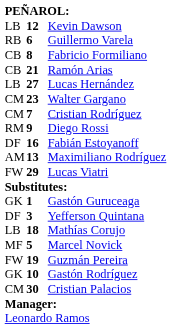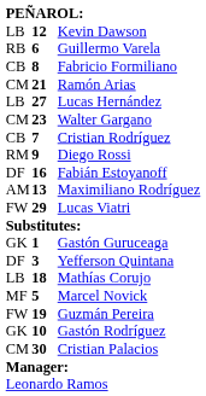 <table style="font-size: 90%" cellspacing="0" cellpadding="0" align=center>
 <tr>
 <td colspan="4"><strong>PEÑAROL:</strong></td>
 </tr>
 <tr>
 <th width=25></th>
 <th width=25></th>
 </tr>
 <tr>
 <td>LB</td>
 <td><strong>12</strong></td>
 <td> <a href='#'>Kevin Dawson</a></td>
 </tr>
 <tr>
 <td>RB</td>
 <td><strong>6</strong></td>
 <td> <a href='#'>Guillermo Varela</a></td>
 </tr>
 <tr>
 <td>CB</td>
 <td><strong>8</strong></td>
 <td> <a href='#'>Fabricio Formiliano</a></td>
 <td></td>
 </tr>
 <tr>
-<td>CB</td>
+<td>CM</td>
 <td><strong>21</strong></td>
 <td> <a href='#'>Ramón Arias</a></td>
 <td></td>
 </tr>
 <tr>
 <td>LB</td>
 <td><strong>27</strong></td>
 <td> <a href='#'>Lucas Hernández</a></td>
 </tr>
 <tr>
 <td>CM</td>
 <td><strong>23</strong></td>
 <td> <a href='#'>Walter Gargano</a></td>
 <td></td>
 </tr>
 <tr>
-<td>CM</td>
+<td>CB</td>
 <td><strong>7</strong></td>
 <td> <a href='#'>Cristian Rodríguez</a></td>
 <td></td>
 </tr>
 <tr>
 <td>RM</td>
 <td><strong>9</strong></td>
 <td> <a href='#'>Diego Rossi</a></td>
 </tr>
 <tr>
 <td>DF</td>
 <td><strong>16</strong></td>
 <td> <a href='#'>Fabián Estoyanoff</a></td>
 <td></td>
 </tr>
 <tr>
 <td>AM</td>
 <td><strong>13</strong></td>
 <td> <a href='#'>Maximiliano Rodríguez</a></td>
 <td></td>
 </tr>
 <tr>
 <td>FW</td>
 <td><strong>29</strong></td>
 <td> <a href='#'>Lucas Viatri</a></td>
 </tr>
 <tr>
 <td colspan=3><strong>Substitutes:</strong></td>
 </tr>
 <tr>
 <td>GK</td>
 <td><strong>1</strong></td>
 <td> <a href='#'>Gastón Guruceaga</a></td>
 </tr>
 <tr>
 <td>DF</td>
 <td><strong>3</strong></td>
 <td> <a href='#'>Yefferson Quintana</a></td>
 <td></td>
 </tr>
 <tr>
 <td>LB</td>
 <td><strong>18</strong></td>
 <td> <a href='#'>Mathías Corujo</a></td>
 </tr>
 <tr>
 <td>MF</td>
 <td><strong>5</strong></td>
 <td> <a href='#'>Marcel Novick</a></td>
 </tr>
 <tr>
 <td>FW</td>
 <td><strong>19</strong></td>
 <td> <a href='#'>Guzmán Pereira</a></td>
 </tr>
 <tr>
 <td>GK</td>
 <td><strong>10</strong></td>
 <td> <a href='#'>Gastón Rodríguez</a></td>
 <td></td>
 <td></td>
 </tr>
 <tr>
 <td>CM</td>
 <td><strong>30</strong></td>
 <td> <a href='#'>Cristian Palacios</a></td>
 <td></td>
 </tr>
 <tr>
 <td colspan=3><strong>Manager:</strong></td>
 </tr>
 <tr>
 <td colspan=4> <a href='#'>Leonardo Ramos</a></td>
 </tr>
 </table>
